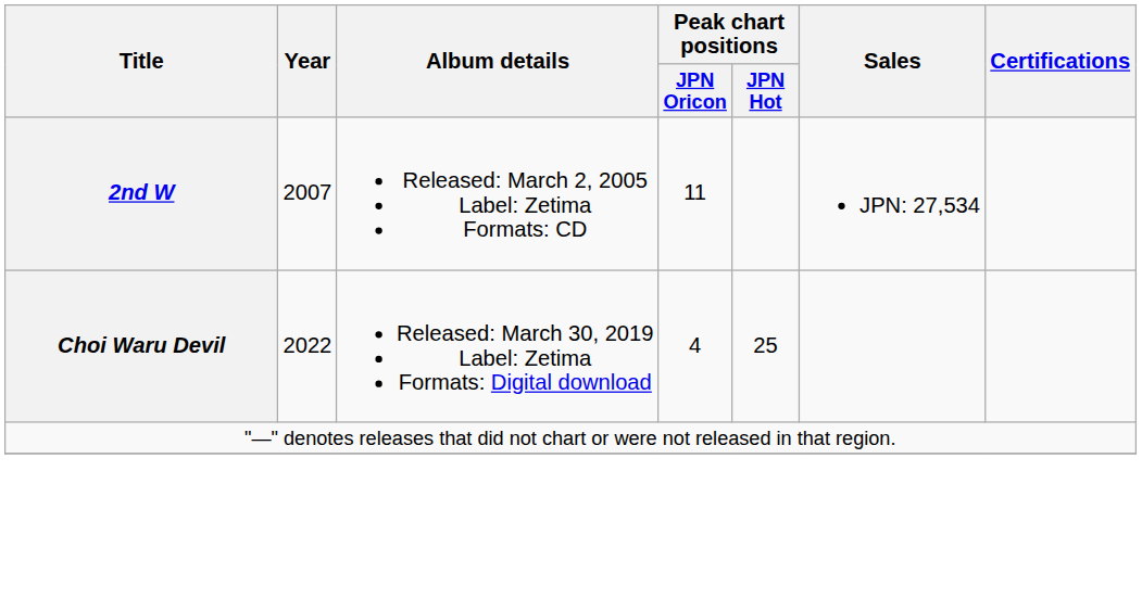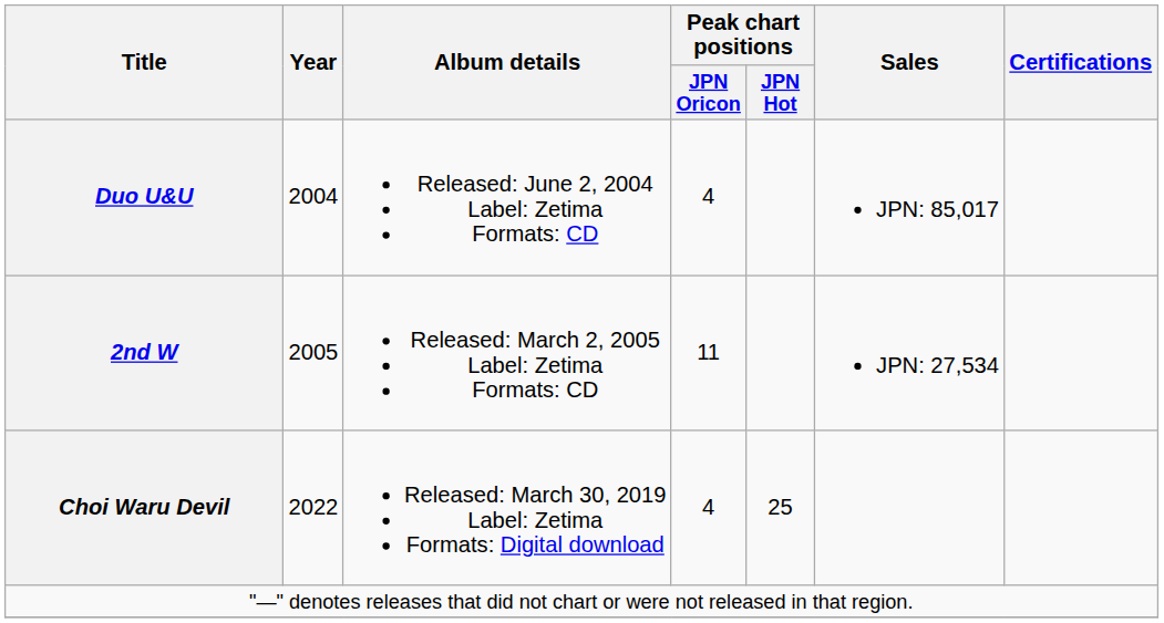 <table class="wikitable plainrowheaders" style="text-align:center;">
 <tr>
 <th scope="col" rowspan="2" style="width:12em;">Title</th>
 <th scope="col" rowspan="2">Year</th>
 <th scope="col" rowspan="2">Album details</th>
 <th scope="col" colspan="2">Peak chart positions</th>
 <th scope="col" rowspan="2">Sales</th>
 <th scope="col" rowspan="2"><a href='#'>Certifications</a></th>
 </tr>
 <tr>
 <th scope="col" style="width:3em;font-size:90%;"><a href='#'>JPN<br>Oricon</a></th>
 <th scope="col" style="width:3em;font-size:90%;"><a href='#'>JPN<br>Hot</a><br></th>
 </tr>
 <tr>
+<th scope="row"><em><a href='#'>Duo U&U</a></em></th>
+<td>2004</td>
+<td><br><ul><li>Released: June 2, 2004</li><li>Label: Zetima</li><li>Formats: <a href='#'>CD</a></li></ul></td>
+<td>4</td>
+<td></td>
+<td><br><ul><li>JPN: 85,017</li></ul></td>
+<td></td>
+</tr>
+<tr>
 <th scope="row"><em><a href='#'>2nd W</a></em></th>
-<td>2007</td>
+<td>2005</td>
 <td><br><ul><li>Released: March 2, 2005</li><li>Label: Zetima</li><li>Formats: CD</li></ul></td>
 <td>11</td>
 <td></td>
 <td><br><ul><li>JPN: 27,534</li></ul></td>
 <td></td>
 </tr>
 <tr>
 <th scope="row"><em>Choi Waru Devil</em></th>
 <td>2022</td>
 <td><br><ul><li>Released: March 30, 2019</li><li>Label: Zetima</li><li>Formats: <a href='#'>Digital download</a></li></ul></td>
 <td>4</td>
 <td>25</td>
 <td></td>
 <td></td>
 </tr>
 <tr>
 <td colspan="7" style="font-size:90%;">"—" denotes releases that did not chart or were not released in that region.</td>
 </tr>
 <tr>
 </tr>
 </table>
